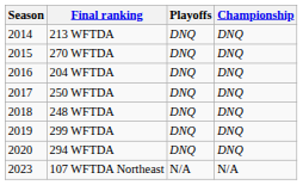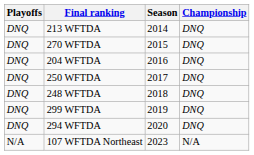 <table class="wikitable sortable">
 <tr>
+<th>Playoffs</th>
+<th><a href='#'>Final ranking</a></th>
 <th>Season</th>
-<th><a href='#'>Final ranking</a></th>
-<th>Playoffs</th>
 <th><a href='#'>Championship</a></th>
 </tr>
 <tr>
+<td><em>DNQ</em></td>
+<td>213 WFTDA</td>
 <td>2014</td>
-<td>213 WFTDA</td>
-<td><em>DNQ</em></td>
 <td><em>DNQ</em></td>
 </tr>
 <tr>
+<td><em>DNQ</em></td>
+<td>270 WFTDA</td>
 <td>2015</td>
-<td>270 WFTDA</td>
-<td><em>DNQ</em></td>
 <td><em>DNQ</em></td>
 </tr>
 <tr>
+<td><em>DNQ</em></td>
+<td>204 WFTDA</td>
 <td>2016</td>
-<td>204 WFTDA</td>
-<td><em>DNQ</em></td>
 <td><em>DNQ</em></td>
 </tr>
 <tr>
+<td><em>DNQ</em></td>
+<td>250 WFTDA</td>
 <td>2017</td>
-<td>250 WFTDA</td>
-<td><em>DNQ</em></td>
 <td><em>DNQ</em></td>
 </tr>
 <tr>
+<td><em>DNQ</em></td>
+<td>248 WFTDA</td>
 <td>2018</td>
-<td>248 WFTDA</td>
-<td><em>DNQ</em></td>
 <td><em>DNQ</em></td>
 </tr>
 <tr>
+<td><em>DNQ</em></td>
+<td>299 WFTDA</td>
 <td>2019</td>
-<td>299 WFTDA</td>
-<td><em>DNQ</em></td>
 <td><em>DNQ</em></td>
 </tr>
 <tr>
+<td><em>DNQ</em></td>
+<td>294 WFTDA</td>
 <td>2020</td>
-<td>294 WFTDA</td>
-<td><em>DNQ</em></td>
 <td><em>DNQ</em></td>
 </tr>
 <tr>
+<td>N/A</td>
+<td>107 WFTDA Northeast</td>
 <td>2023</td>
-<td>107 WFTDA Northeast</td>
-<td>N/A</td>
 <td>N/A</td>
 </tr>
 </table>
